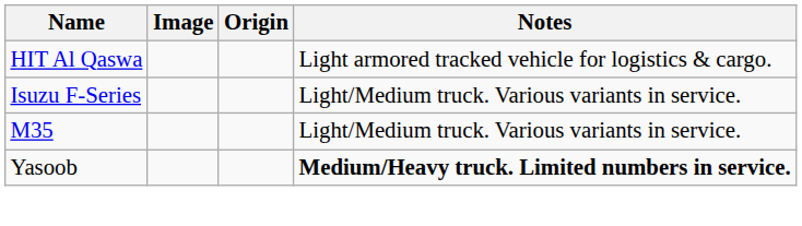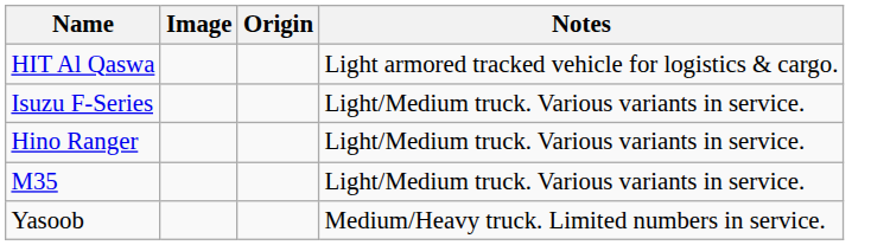 <table class="wikitable">
 <tr>
 <th>Name</th>
 <th>Image</th>
 <th>Origin</th>
 <th>Notes</th>
 </tr>
 <tr>
 <td><a href='#'>HIT Al Qaswa</a></td>
 <td></td>
 <td></td>
 <td>Light armored tracked vehicle for logistics & cargo.</td>
 </tr>
 <tr>
 <td><a href='#'>Isuzu F-Series</a></td>
 <td></td>
 <td></td>
 <td>Light/Medium truck. Various variants in service.</td>
 </tr>
 <tr>
+<td><a href='#'>Hino Ranger</a></td>
+<td></td>
+<td></td>
+<td>Light/Medium truck. Various variants in service.</td>
+</tr>
+<tr>
 <td><a href='#'>M35</a></td>
 <td></td>
 <td></td>
 <td>Light/Medium truck. Various variants in service.</td>
 </tr>
 <tr>
 <td>Yasoob</td>
 <td></td>
 <td></td>
-<td><strong>Medium/Heavy truck. Limited numbers in service.</strong></td>
+<td>Medium/Heavy truck. Limited numbers in service.</td>
 </tr>
 </table>
